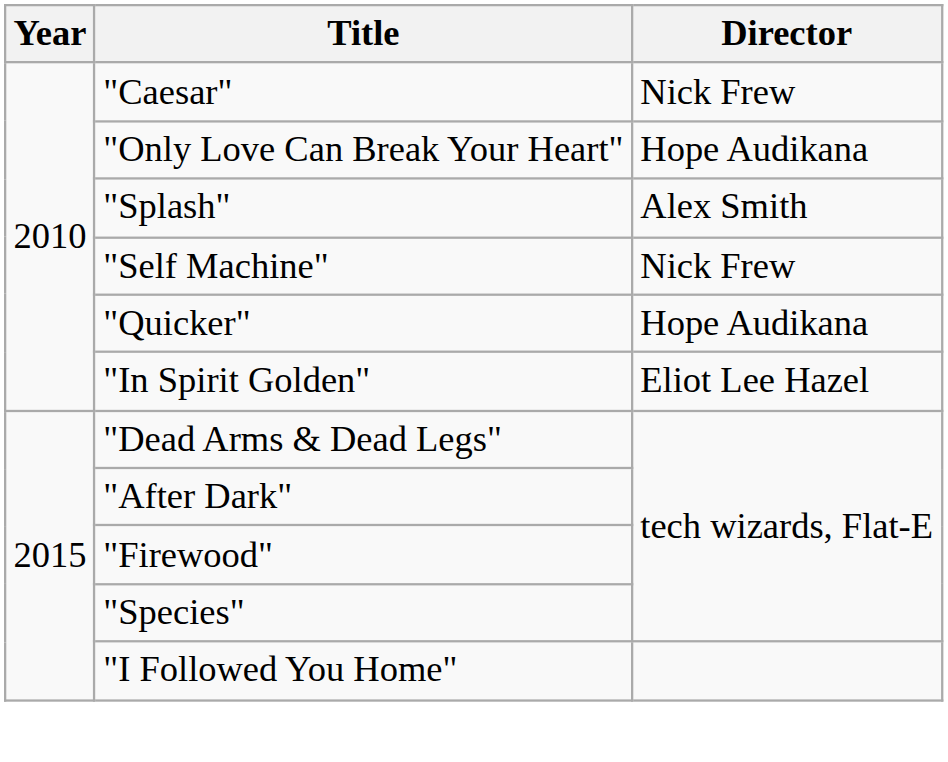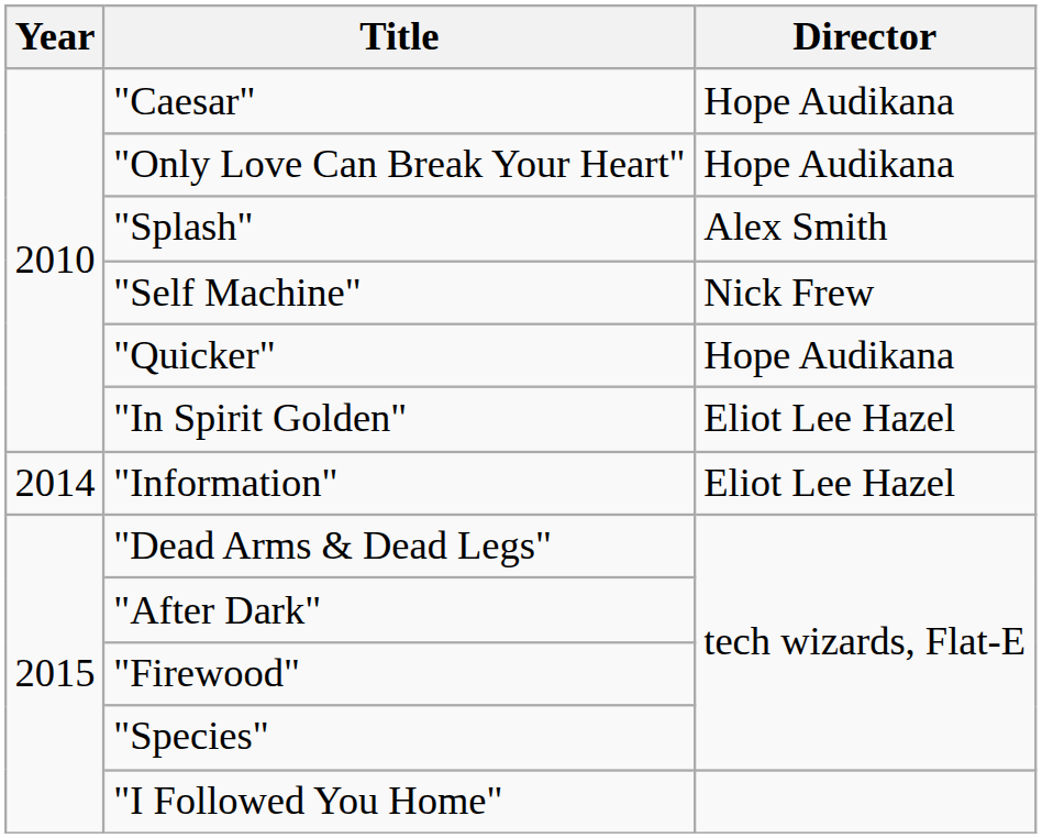 <table class="wikitable">
 <tr>
 <th>Year</th>
 <th>Title</th>
 <th>Director</th>
 </tr>
 <tr>
 <td rowspan="6">2010</td>
 <td>"Caesar"</td>
-<td>Nick Frew</td>
+<td>Hope Audikana</td>
 </tr>
 <tr>
 <td>"Only Love Can Break Your Heart"</td>
 <td>Hope Audikana</td>
 </tr>
 <tr>
 <td>"Splash"</td>
 <td>Alex Smith</td>
 </tr>
 <tr>
 <td>"Self Machine"</td>
 <td>Nick Frew</td>
 </tr>
 <tr>
 <td>"Quicker"</td>
 <td>Hope Audikana</td>
 </tr>
 <tr>
 <td>"In Spirit Golden"</td>
 <td>Eliot Lee Hazel</td>
 </tr>
 <tr>
+<td>2014</td>
+<td>"Information"</td>
+<td>Eliot Lee Hazel</td>
+</tr>
+<tr>
 <td rowspan="5">2015</td>
 <td>"Dead Arms & Dead Legs"</td>
 <td rowspan="4">tech wizards, Flat-E</td>
 </tr>
 <tr>
 <td>"After Dark"</td>
 </tr>
 <tr>
 <td>"Firewood"</td>
 </tr>
 <tr>
 <td>"Species"</td>
 </tr>
 <tr>
 <td>"I Followed You Home"</td>
 <td></td>
 </tr>
 </table>
